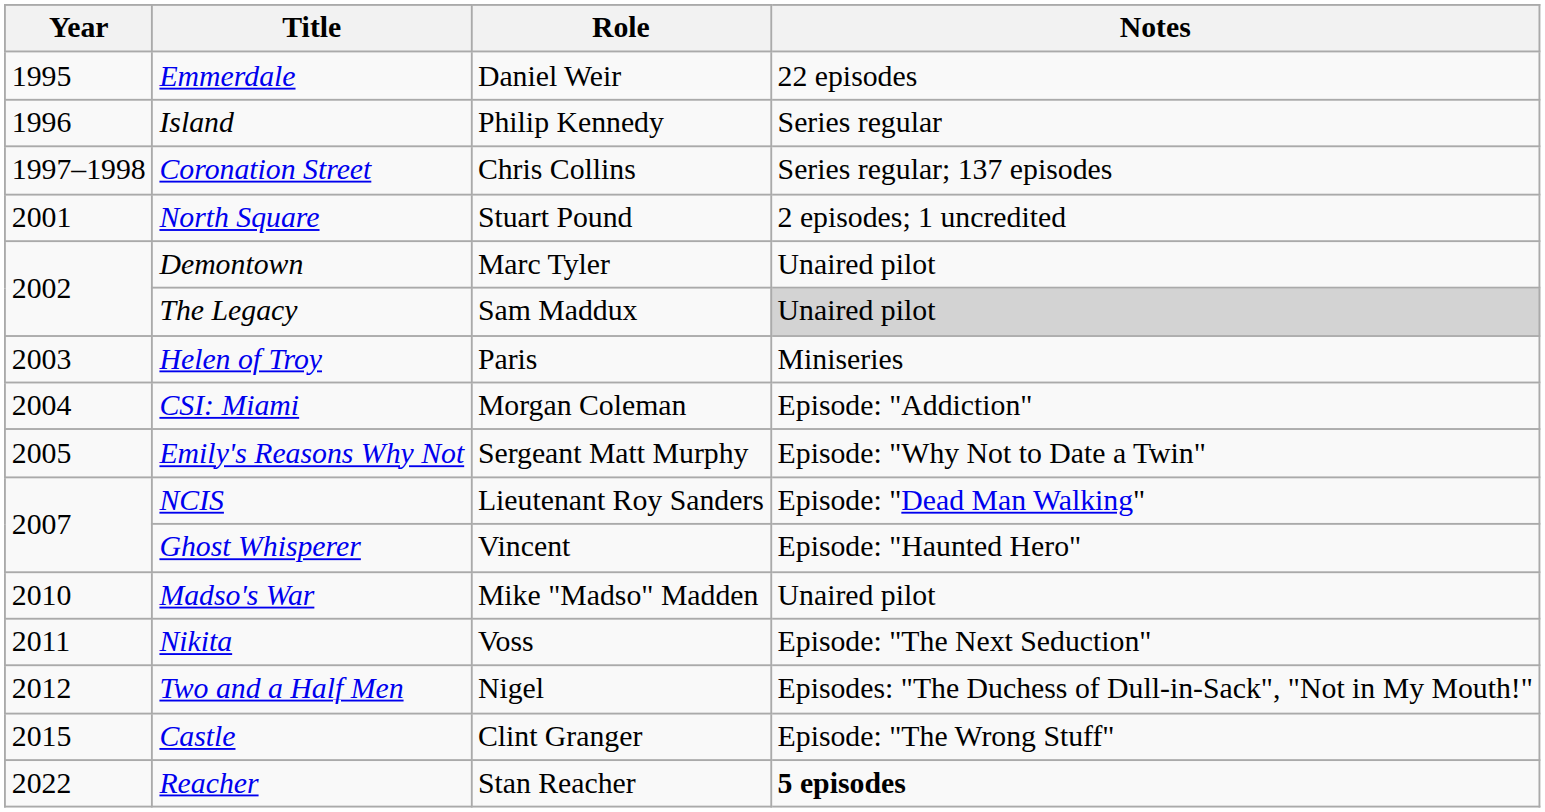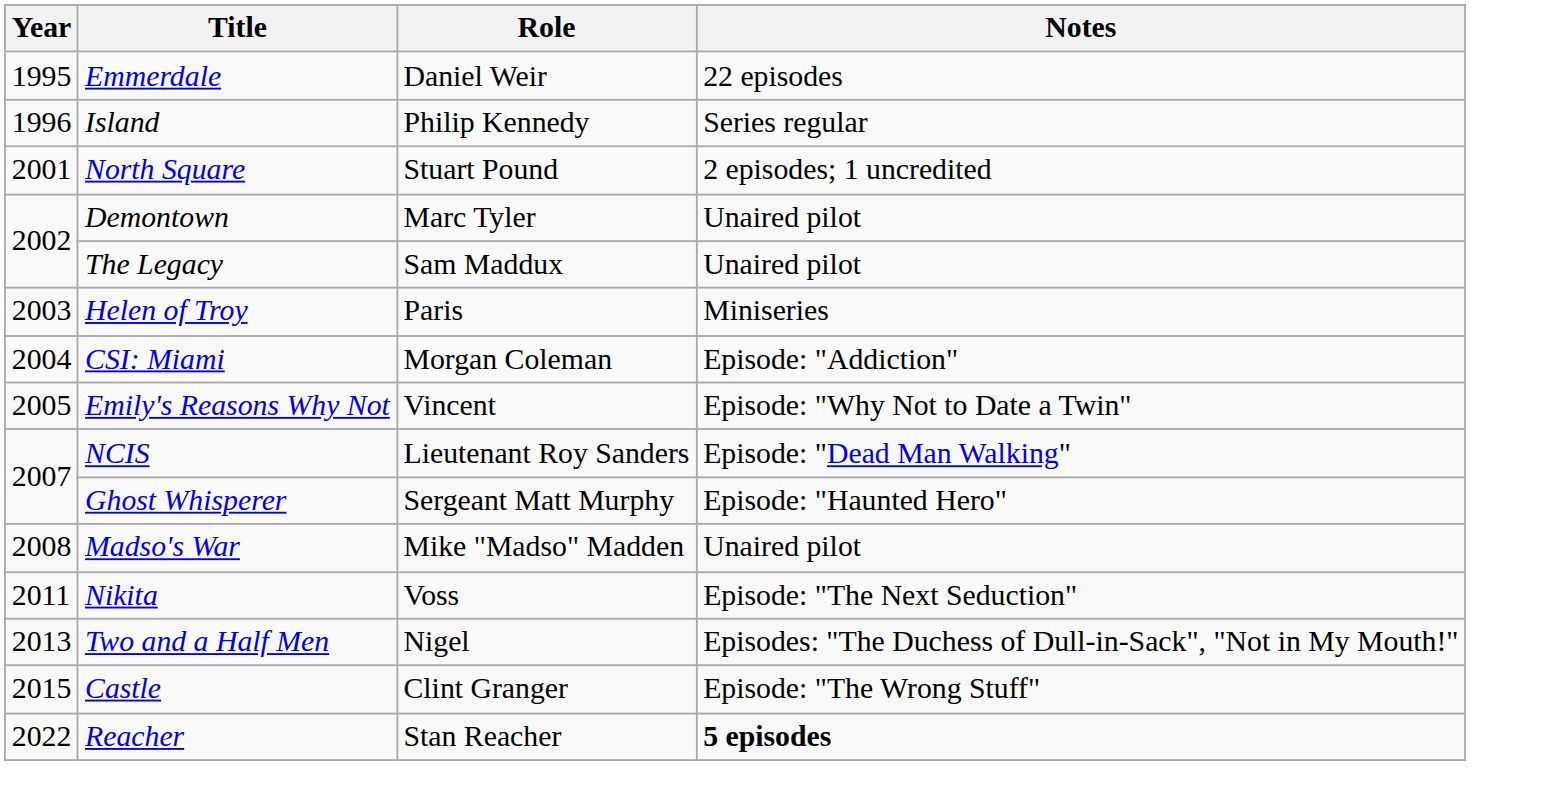 <table class="wikitable">
 <tr>
 <th>Year</th>
 <th>Title</th>
 <th>Role</th>
 <th>Notes</th>
 </tr>
 <tr>
 <td>1995</td>
 <td><em><a href='#'>Emmerdale</a></em></td>
 <td>Daniel Weir</td>
 <td>22 episodes</td>
 </tr>
 <tr>
 <td>1996</td>
 <td><em>Island</em></td>
 <td>Philip Kennedy</td>
 <td>Series regular</td>
 </tr>
 <tr>
-<td>1997–1998</td>
-<td><em><a href='#'>Coronation Street</a></em></td>
-<td>Chris Collins</td>
-<td>Series regular; 137 episodes</td>
-</tr>
-<tr>
 <td>2001</td>
 <td><em><a href='#'>North Square</a></em></td>
 <td>Stuart Pound</td>
 <td>2 episodes; 1 uncredited</td>
 </tr>
 <tr>
 <td rowspan="2">2002</td>
 <td><em>Demontown</em></td>
 <td>Marc Tyler</td>
 <td>Unaired pilot</td>
 </tr>
 <tr>
 <td><em>The Legacy</em></td>
 <td>Sam Maddux</td>
-<td style="background: lightgrey;">Unaired pilot</td>
+<td>Unaired pilot</td>
 </tr>
 <tr>
 <td>2003</td>
 <td><em><a href='#'>Helen of Troy</a></em></td>
 <td>Paris</td>
 <td>Miniseries</td>
 </tr>
 <tr>
 <td>2004</td>
 <td><em><a href='#'>CSI: Miami</a></em></td>
 <td>Morgan Coleman</td>
 <td>Episode: "Addiction"</td>
 </tr>
 <tr>
 <td>2005</td>
 <td><em><a href='#'>Emily's Reasons Why Not</a></em></td>
-<td>Sergeant Matt Murphy</td>
+<td>Vincent</td>
 <td>Episode: "Why Not to Date a Twin"</td>
 </tr>
 <tr>
 <td rowspan="2">2007</td>
 <td><em><a href='#'>NCIS</a></em></td>
 <td>Lieutenant Roy Sanders</td>
 <td>Episode: "<a href='#'>Dead Man Walking</a>"</td>
 </tr>
 <tr>
 <td><em><a href='#'>Ghost Whisperer</a></em></td>
-<td>Vincent</td>
+<td>Sergeant Matt Murphy</td>
 <td>Episode: "Haunted Hero"</td>
 </tr>
 <tr>
-<td>2010</td>
+<td>2008</td>
 <td><em><a href='#'>Madso's War</a></em></td>
 <td>Mike "Madso" Madden</td>
 <td>Unaired pilot</td>
 </tr>
 <tr>
 <td>2011</td>
 <td><em><a href='#'>Nikita</a></em></td>
 <td>Voss</td>
 <td>Episode: "The Next Seduction"</td>
 </tr>
 <tr>
-<td>2012</td>
+<td>2013</td>
 <td><em><a href='#'>Two and a Half Men</a></em></td>
 <td>Nigel</td>
 <td>Episodes: "The Duchess of Dull-in-Sack", "Not in My Mouth!"</td>
 </tr>
 <tr>
 <td>2015</td>
 <td><a href='#'><em>Castle</em></a></td>
 <td>Clint Granger</td>
 <td>Episode: "The Wrong Stuff"</td>
 </tr>
 <tr>
 <td>2022</td>
 <td><a href='#'><em>Reacher</em></a></td>
 <td>Stan Reacher</td>
 <td><strong>5 episodes</strong></td>
 </tr>
 </table>
